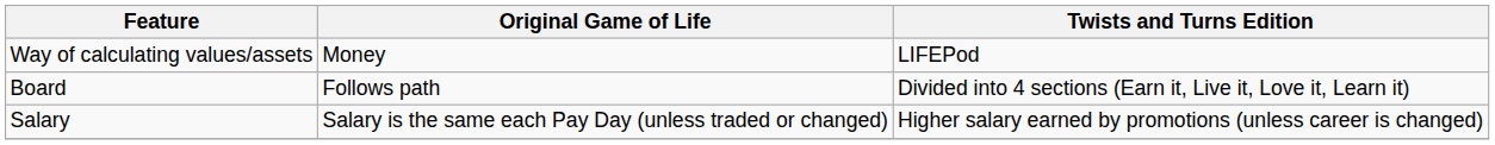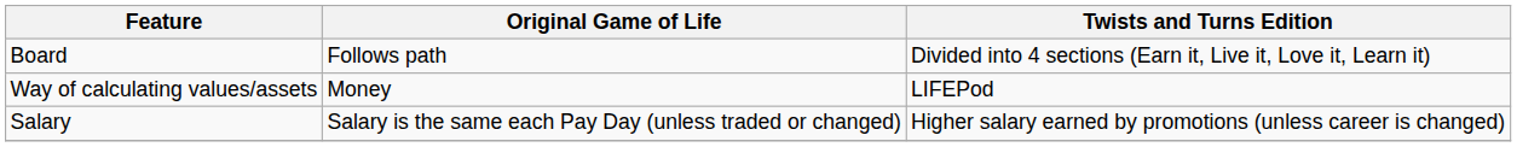 <table class="wikitable">
 <tr>
 <th>Feature</th>
 <th>Original Game of Life</th>
 <th>Twists and Turns Edition</th>
 </tr>
 <tr>
+<td>Board</td>
+<td>Follows path</td>
+<td>Divided into 4 sections (Earn it, Live it, Love it, Learn it)</td>
+</tr>
+<tr>
 <td>Way of calculating values/assets</td>
 <td>Money</td>
 <td>LIFEPod</td>
-</tr>
-<tr>
-<td>Board</td>
-<td>Follows path</td>
-<td>Divided into 4 sections (Earn it, Live it, Love it, Learn it)</td>
 </tr>
 <tr>
 <td>Salary</td>
 <td>Salary is the same each Pay Day (unless traded or changed)</td>
 <td>Higher salary earned by promotions (unless career is changed)</td>
 </tr>
 <tr>
 </tr>
 </table>
